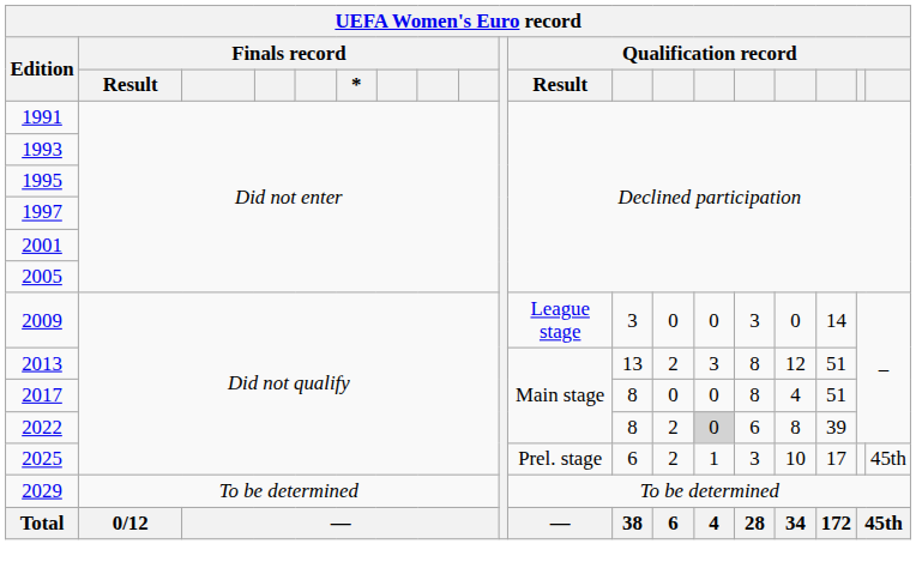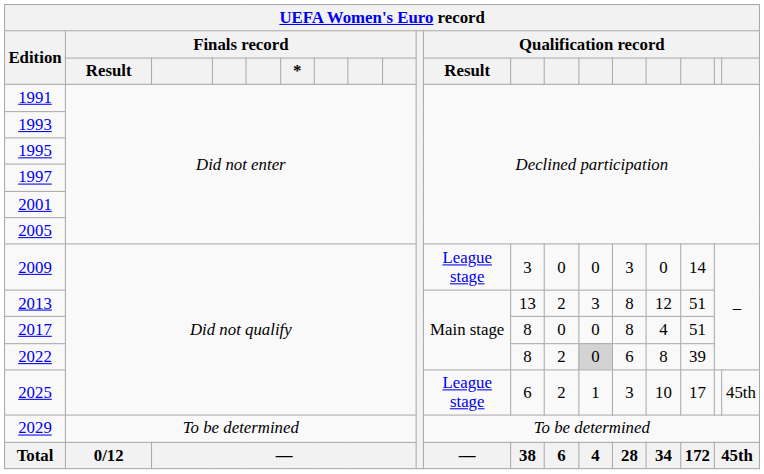 <table class="wikitable">
 <tr>
 <th colspan=19><a href='#'>UEFA Women's Euro</a> record</th>
 </tr>
 <tr>
 <th rowspan=2>Edition</th>
 <th colspan=8>Finals record</th>
 <th rowspan=100></th>
 <th colspan=9>Qualification record</th>
 </tr>
 <tr>
 <th width=75px>Result</th>
 <th width=50px></th>
 <th width=25px></th>
 <th width=25px></th>
 <th width=25px>*</th>
 <th width=25px></th>
 <th width=25px></th>
 <th width=25px><br></th>
 <th width=75px>Result</th>
 <th width=25px></th>
 <th width=25px></th>
 <th width=25px></th>
 <th width=25px></th>
 <th width=25px></th>
 <th width=25px></th>
 <th></th>
 <th></th>
 </tr>
 <tr align=center>
 <td> <a href='#'>1991</a></td>
 <td colspan=8 rowspan=6><em>Did not enter</em></td>
 <td colspan=9 rowspan=6><em>Declined participation</em></td>
 </tr>
 <tr align=center>
 <td> <a href='#'>1993</a></td>
 </tr>
 <tr align=center>
 <td> <a href='#'>1995</a></td>
 </tr>
 <tr align=center>
 <td>  <a href='#'>1997</a></td>
 </tr>
 <tr align=center>
 <td> <a href='#'>2001</a></td>
 </tr>
 <tr align=center>
 <td> <a href='#'>2005</a></td>
 </tr>
 <tr align=center>
 <td> <a href='#'>2009</a></td>
 <td colspan=8 rowspan=5><em>Did not qualify</em></td>
 <td><a href='#'>League stage</a></td>
 <td>3</td>
 <td>0</td>
 <td>0</td>
 <td>3</td>
 <td>0</td>
 <td>14</td>
 <td colspan=2 rowspan=4>–</td>
 </tr>
 <tr align=center>
 <td> <a href='#'>2013</a></td>
 <td rowspan=3>Main stage</td>
 <td>13</td>
 <td>2</td>
 <td>3</td>
 <td>8</td>
 <td>12</td>
 <td>51</td>
 </tr>
 <tr align=center>
 <td> <a href='#'>2017</a></td>
 <td>8</td>
 <td>0</td>
 <td>0</td>
 <td>8</td>
 <td>4</td>
 <td>51</td>
 </tr>
 <tr align=center>
 <td> <a href='#'>2022</a></td>
 <td>8</td>
 <td>2</td>
 <td style="background: lightgrey;">0</td>
 <td>6</td>
 <td>8</td>
 <td>39</td>
 </tr>
 <tr align=center>
 <td> <a href='#'>2025</a></td>
-<td>Prel. stage</td>
+<td><a href='#'>League stage</a></td>
 <td>6</td>
 <td>2</td>
 <td>1</td>
 <td>3</td>
 <td>10</td>
 <td>17</td>
 <td></td>
 <td>45th</td>
 </tr>
 <tr align=center>
 <td><a href='#'>2029</a></td>
 <td colspan=8><em>To be determined</em></td>
 <td colspan=9><em>To be determined</em></td>
 </tr>
 <tr align=center>
 <th>Total</th>
 <th>0/12</th>
 <th colspan=7>—</th>
 <th>—</th>
 <th>38</th>
 <th>6</th>
 <th>4</th>
 <th>28</th>
 <th>34</th>
 <th>172</th>
 <th colspan=2>45th</th>
 </tr>
 </table>
